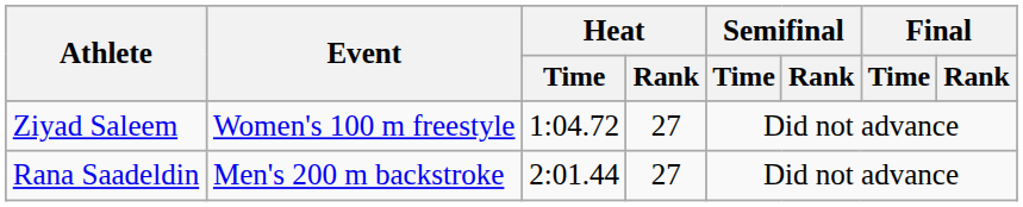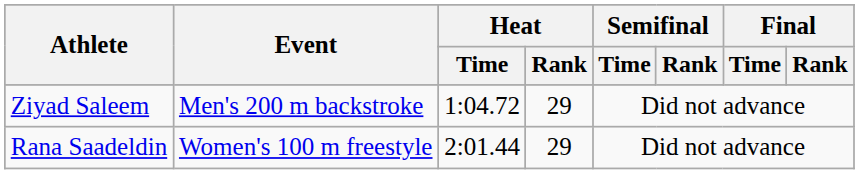 <table class=wikitable style="font-size:90%">
 <tr>
 <th rowspan="2">Athlete</th>
 <th rowspan="2">Event</th>
 <th colspan="2">Heat</th>
 <th colspan="2">Semifinal</th>
 <th colspan="2">Final</th>
 </tr>
 <tr style="font-size:95%">
 <th>Time</th>
 <th>Rank</th>
 <th>Time</th>
 <th>Rank</th>
 <th>Time</th>
 <th>Rank</th>
 </tr>
 <tr align=center>
 <td align=left><a href='#'>Ziyad Saleem</a></td>
-<td align=left><a href='#'>Women's 100 m freestyle</a></td>
+<td align=left><a href='#'>Men's 200 m backstroke</a></td>
 <td>1:04.72</td>
-<td>27</td>
+<td>29</td>
 <td colspan="4">Did not advance</td>
 </tr>
 <tr align=center>
 <td align=left><a href='#'>Rana Saadeldin</a></td>
-<td align=left><a href='#'>Men's 200 m backstroke</a></td>
+<td align=left><a href='#'>Women's 100 m freestyle</a></td>
 <td>2:01.44</td>
-<td>27</td>
+<td>29</td>
 <td colspan="4">Did not advance</td>
 </tr>
 </table>
